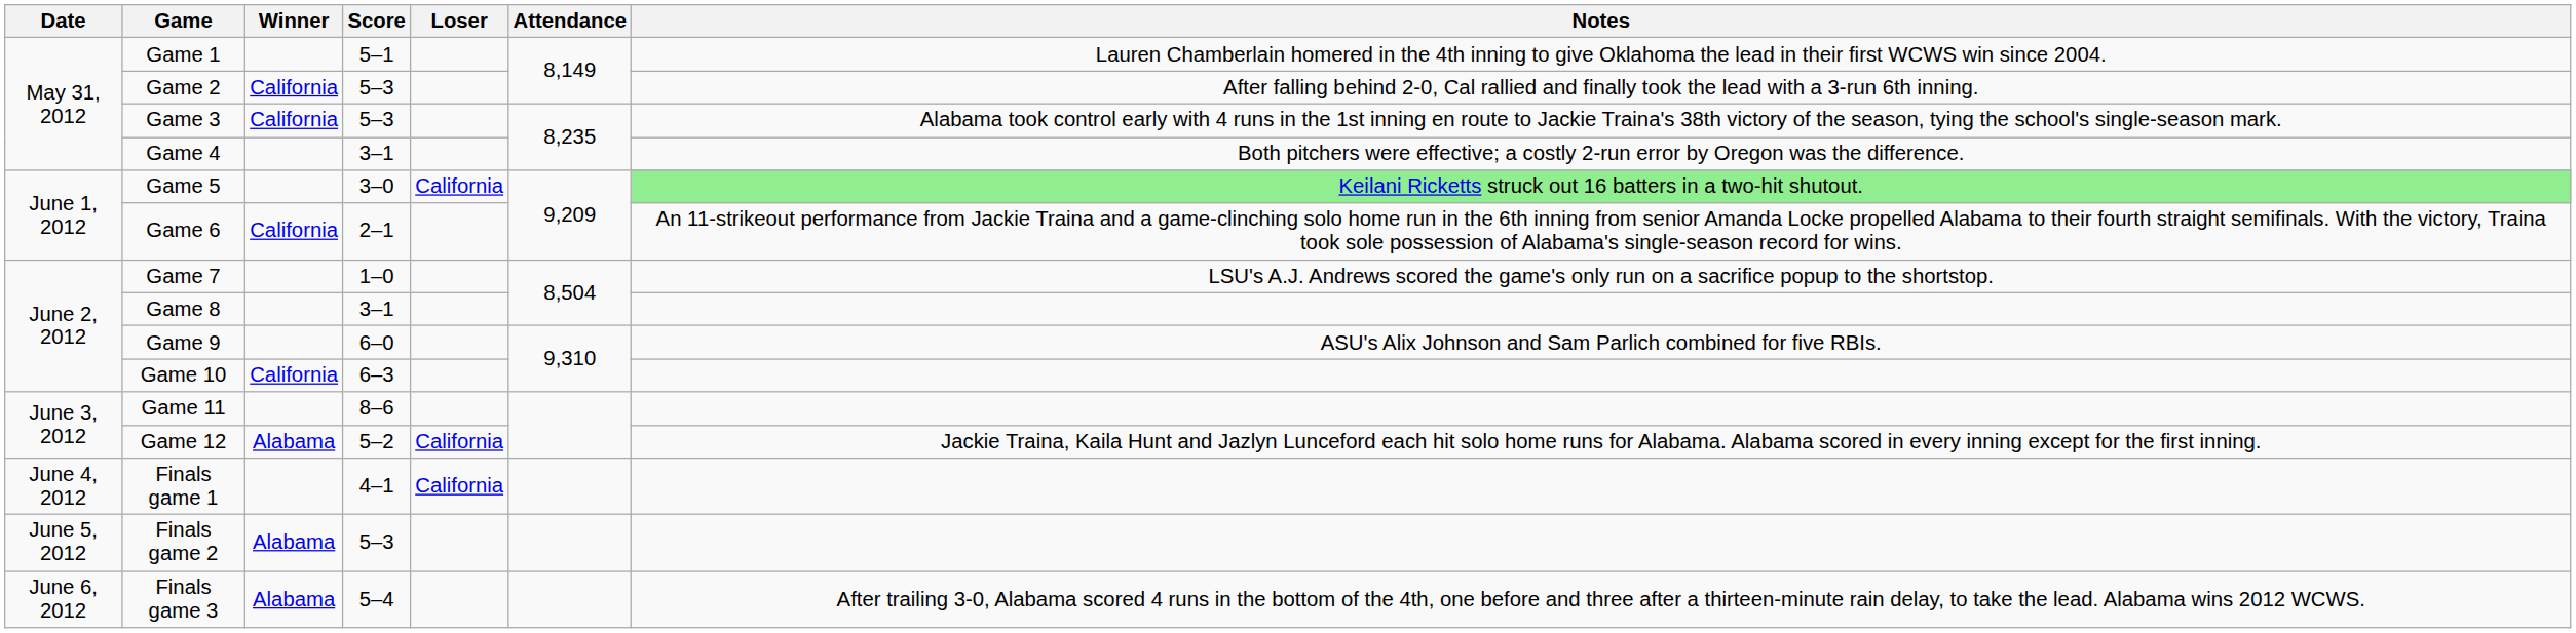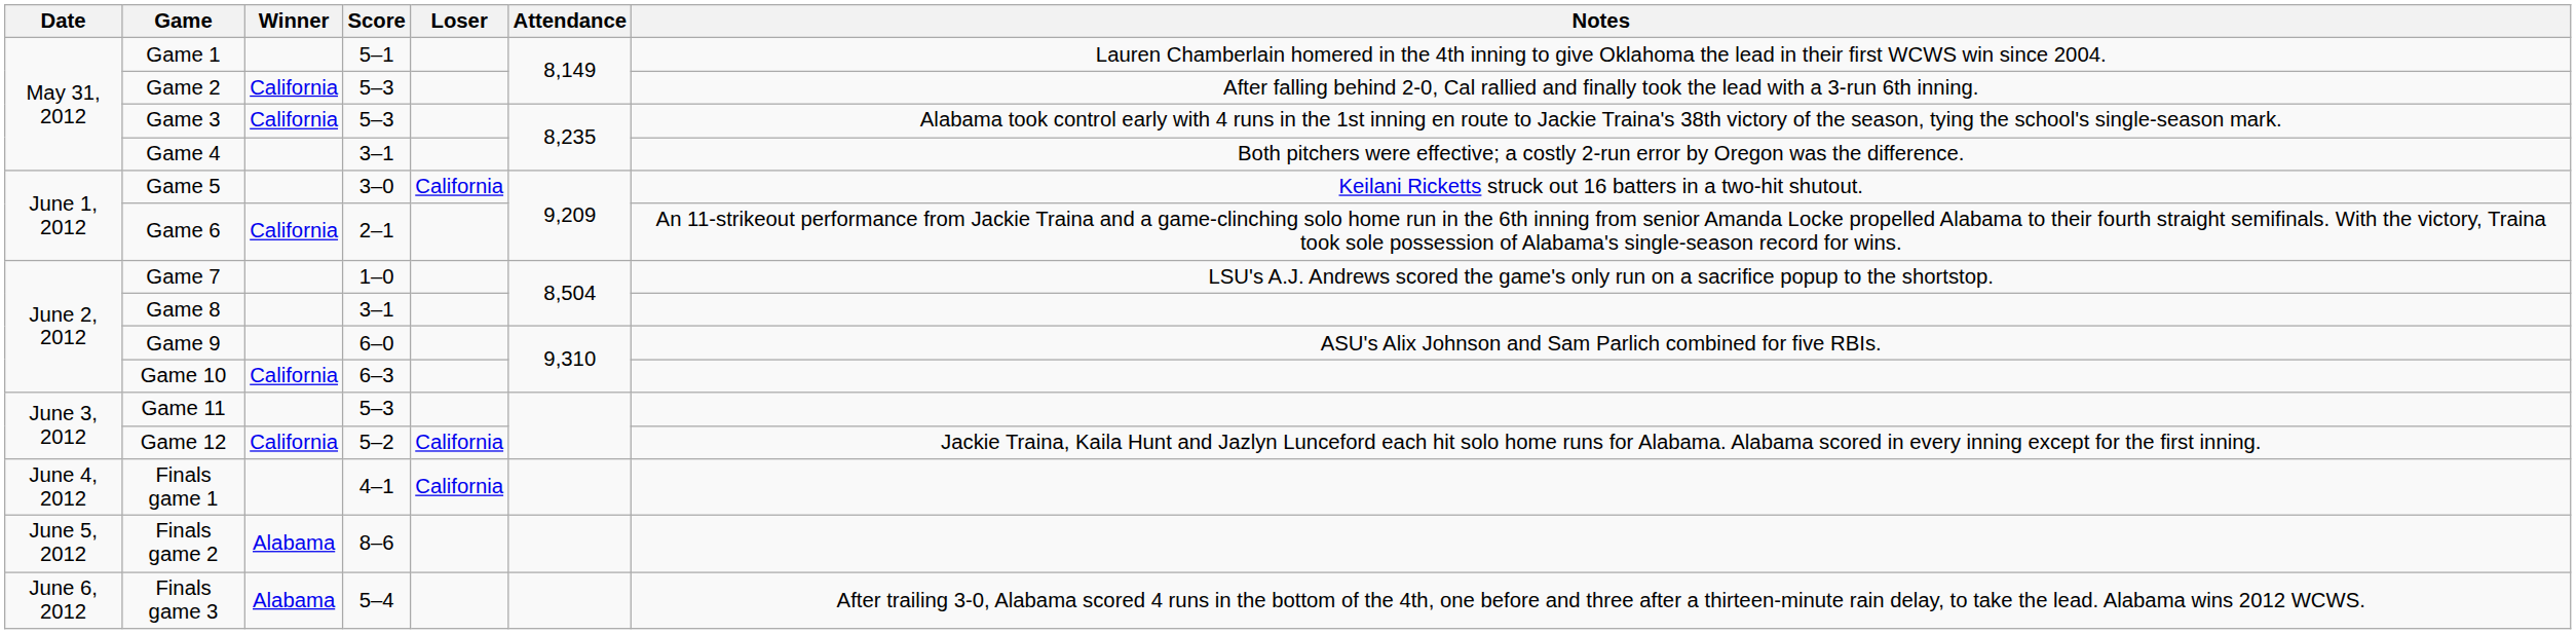 <table class="wikitable">
 <tr>
 <th>Date</th>
 <th>Game</th>
 <th>Winner</th>
 <th>Score</th>
 <th>Loser</th>
 <th>Attendance</th>
 <th>Notes</th>
 </tr>
 <tr align=center>
 <td rowspan=4>May 31, 2012</td>
 <td>Game 1</td>
 <td></td>
 <td>5–1</td>
 <td></td>
 <td rowspan=2>8,149</td>
 <td>Lauren Chamberlain homered in the 4th inning to give Oklahoma the lead in their first WCWS win since 2004.</td>
 </tr>
 <tr align=center>
 <td>Game 2</td>
 <td><a href='#'>California</a></td>
 <td>5–3</td>
 <td></td>
 <td>After falling behind 2-0, Cal rallied and finally took the lead with a 3-run 6th inning.</td>
 </tr>
 <tr align=center>
 <td>Game 3</td>
 <td><a href='#'>California</a></td>
 <td>5–3</td>
 <td></td>
 <td rowspan=2>8,235</td>
 <td>Alabama took control early with 4 runs in the 1st inning en route to Jackie Traina's 38th victory of the season, tying the school's single-season mark.</td>
 </tr>
 <tr align=center>
 <td>Game 4</td>
 <td></td>
 <td>3–1</td>
 <td></td>
 <td>Both pitchers were effective; a costly 2-run error by Oregon was the difference.</td>
 </tr>
 <tr align=center>
 <td rowspan=2>June 1, 2012</td>
 <td>Game 5</td>
 <td></td>
 <td>3–0</td>
 <td><a href='#'>California</a></td>
 <td rowspan=2>9,209</td>
-<td style="background: lightgreen;"><a href='#'>Keilani Ricketts</a> struck out 16 batters in a two-hit shutout.</td>
+<td><a href='#'>Keilani Ricketts</a> struck out 16 batters in a two-hit shutout.</td>
 </tr>
 <tr align=center>
 <td>Game 6</td>
 <td><a href='#'>California</a></td>
 <td>2–1</td>
 <td></td>
 <td>An 11-strikeout performance from Jackie Traina and a game-clinching solo home run in the 6th inning from senior Amanda Locke propelled Alabama to their fourth straight semifinals. With the victory, Traina took sole possession of Alabama's single-season record for wins.</td>
 </tr>
 <tr align=center>
 <td rowspan=4>June 2, 2012</td>
 <td>Game 7</td>
 <td></td>
 <td>1–0</td>
 <td></td>
 <td rowspan=2>8,504</td>
 <td>LSU's A.J. Andrews scored the game's only run on a sacrifice popup to the shortstop.</td>
 </tr>
 <tr align=center>
 <td>Game 8</td>
 <td></td>
 <td>3–1</td>
 <td></td>
 <td></td>
 </tr>
 <tr align=center>
 <td>Game 9</td>
 <td></td>
 <td>6–0</td>
 <td></td>
 <td rowspan=2>9,310</td>
 <td>ASU's Alix Johnson and Sam Parlich combined for five RBIs.</td>
 </tr>
 <tr align=center>
 <td>Game 10</td>
 <td><a href='#'>California</a></td>
 <td>6–3</td>
 <td></td>
 <td></td>
 </tr>
 <tr align=center>
 <td rowspan=2>June 3, 2012</td>
 <td>Game 11</td>
 <td></td>
-<td>8–6</td>
+<td>5–3</td>
 <td></td>
 <td rowspan=2></td>
 <td></td>
 </tr>
 <tr align=center>
 <td>Game 12</td>
-<td><a href='#'>Alabama</a></td>
+<td><a href='#'>California</a></td>
 <td>5–2</td>
 <td><a href='#'>California</a></td>
 <td>Jackie Traina, Kaila Hunt and Jazlyn Lunceford each hit solo home runs for Alabama. Alabama scored in every inning except for the first inning.</td>
 </tr>
 <tr align=center>
 <td>June 4, 2012</td>
 <td>Finals game 1</td>
 <td></td>
 <td>4–1</td>
 <td><a href='#'>California</a></td>
 <td></td>
 <td></td>
 </tr>
 <tr align=center>
 <td>June 5, 2012</td>
 <td>Finals game 2</td>
 <td><a href='#'>Alabama</a></td>
-<td>5–3</td>
+<td>8–6</td>
 <td></td>
 <td></td>
 <td></td>
 </tr>
 <tr align=center>
 <td>June 6, 2012</td>
 <td>Finals game 3</td>
 <td><a href='#'>Alabama</a></td>
 <td>5–4</td>
 <td></td>
 <td></td>
 <td>After trailing 3-0, Alabama scored 4 runs in the bottom of the 4th, one before and three after a thirteen-minute rain delay, to take the lead. Alabama wins 2012 WCWS.</td>
 </tr>
 </table>
